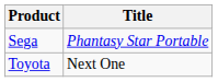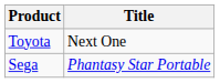 <table class="wikitable">
 <tr>
 <th>Product</th>
 <th>Title</th>
 </tr>
 <tr>
+<td><a href='#'>Toyota</a></td>
+<td>Next One</td>
+</tr>
+<tr>
 <td><a href='#'>Sega</a></td>
 <td><em><a href='#'>Phantasy Star Portable</a></em></td>
 </tr>
-<tr>
-<td><a href='#'>Toyota</a></td>
-<td>Next One</td>
-</tr>
 </table>
